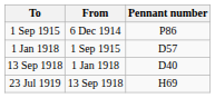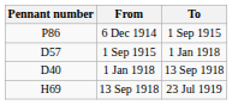 <table class="wikitable" style="text-align:center">
 <tr>
+<th>Pennant number</th>
+<th>From</th>
 <th>To</th>
-<th>From</th>
-<th>Pennant number</th>
 </tr>
 <tr>
+<td>P86</td>
+<td>6 Dec 1914</td>
 <td>1 Sep 1915</td>
-<td>6 Dec 1914</td>
-<td>P86</td>
 </tr>
 <tr>
+<td>D57</td>
+<td>1 Sep 1915</td>
 <td>1 Jan 1918</td>
-<td>1 Sep 1915</td>
-<td>D57</td>
 </tr>
 <tr>
+<td>D40</td>
+<td>1 Jan 1918</td>
 <td>13 Sep 1918</td>
-<td>1 Jan 1918</td>
-<td>D40</td>
 </tr>
 <tr>
+<td>H69</td>
+<td>13 Sep 1918</td>
 <td>23 Jul 1919</td>
-<td>13 Sep 1918</td>
-<td>H69</td>
 </tr>
 </table>
